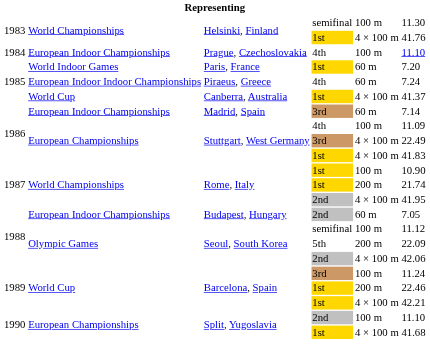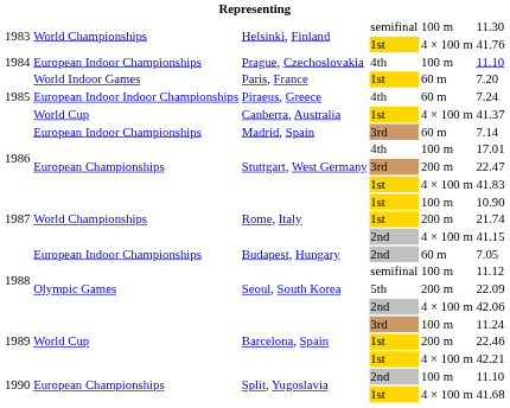 <table>
 <tr>
 <th colspan="6">Representing </th>
 </tr>
 <tr>
 <td rowspan=2>1983</td>
 <td rowspan=2><a href='#'>World Championships</a></td>
 <td rowspan=2><a href='#'>Helsinki</a>, <a href='#'>Finland</a></td>
 <td>semifinal</td>
 <td>100 m</td>
 <td>11.30</td>
 </tr>
 <tr>
 <td bgcolor=gold>1st</td>
 <td>4 × 100 m</td>
 <td>41.76</td>
 </tr>
 <tr>
 <td>1984</td>
 <td><a href='#'>European Indoor Championships</a></td>
 <td><a href='#'>Prague</a>, <a href='#'>Czechoslovakia</a></td>
 <td>4th</td>
 <td>100 m</td>
 <td><a href='#'>11.10</a></td>
 </tr>
 <tr>
 <td rowspan=3>1985</td>
 <td><a href='#'>World Indoor Games</a></td>
 <td><a href='#'>Paris</a>, <a href='#'>France</a></td>
 <td bgcolor=gold>1st</td>
 <td>60 m</td>
 <td>7.20</td>
 </tr>
 <tr>
 <td><a href='#'>European Indoor Indoor Championships</a></td>
 <td><a href='#'>Piraeus</a>, <a href='#'>Greece</a></td>
 <td>4th</td>
 <td>60 m</td>
 <td>7.24</td>
 </tr>
 <tr>
 <td><a href='#'>World Cup</a></td>
 <td><a href='#'>Canberra</a>, <a href='#'>Australia</a></td>
 <td bgcolor=gold>1st</td>
 <td>4 × 100 m</td>
 <td>41.37</td>
 </tr>
 <tr>
 <td rowspan=4>1986</td>
 <td><a href='#'>European Indoor Championships</a></td>
 <td><a href='#'>Madrid</a>, <a href='#'>Spain</a></td>
 <td bgcolor=cc9966>3rd</td>
 <td>60 m</td>
 <td>7.14</td>
 </tr>
 <tr>
 <td rowspan=3><a href='#'>European Championships</a></td>
 <td rowspan=3><a href='#'>Stuttgart</a>, <a href='#'>West Germany</a></td>
 <td>4th</td>
 <td>100 m</td>
-<td>11.09</td>
+<td>17.01</td>
 </tr>
 <tr>
 <td bgcolor=cc9966>3rd</td>
-<td>4 × 100 m</td>
-<td>22.49</td>
+<td>200 m</td>
+<td>22.47</td>
 </tr>
 <tr>
 <td bgcolor=gold>1st</td>
 <td>4 × 100 m</td>
 <td>41.83</td>
 </tr>
 <tr>
 <td rowspan=3>1987</td>
 <td rowspan=3><a href='#'>World Championships</a></td>
 <td rowspan=3><a href='#'>Rome</a>, <a href='#'>Italy</a></td>
 <td bgcolor=gold>1st</td>
 <td>100 m</td>
 <td>10.90</td>
 </tr>
 <tr>
 <td bgcolor=gold>1st</td>
 <td>200 m</td>
 <td>21.74</td>
 </tr>
 <tr>
 <td bgcolor=silver>2nd</td>
 <td>4 × 100 m</td>
-<td>41.95</td>
+<td>41.15</td>
 </tr>
 <tr>
 <td rowspan=4>1988</td>
 <td><a href='#'>European Indoor Championships</a></td>
 <td><a href='#'>Budapest</a>, <a href='#'>Hungary</a></td>
 <td bgcolor=silver>2nd</td>
 <td>60 m</td>
 <td>7.05</td>
 </tr>
 <tr>
 <td rowspan=3><a href='#'>Olympic Games</a></td>
 <td rowspan=3><a href='#'>Seoul</a>, <a href='#'>South Korea</a></td>
 <td>semifinal</td>
 <td>100 m</td>
 <td>11.12</td>
 </tr>
 <tr>
 <td>5th</td>
 <td>200 m</td>
 <td>22.09</td>
 </tr>
 <tr>
 <td bgcolor=silver>2nd</td>
 <td>4 × 100 m</td>
 <td>42.06</td>
 </tr>
 <tr>
 <td rowspan=3>1989</td>
 <td rowspan=3><a href='#'>World Cup</a></td>
 <td rowspan=3><a href='#'>Barcelona</a>, <a href='#'>Spain</a></td>
 <td bgcolor=cc9966>3rd</td>
 <td>100 m</td>
 <td>11.24</td>
 </tr>
 <tr>
 <td bgcolor=gold>1st</td>
 <td>200 m</td>
 <td>22.46</td>
 </tr>
 <tr>
 <td bgcolor=gold>1st</td>
 <td>4 × 100 m</td>
 <td>42.21</td>
 </tr>
 <tr>
 <td rowspan=2>1990</td>
 <td rowspan=2><a href='#'>European Championships</a></td>
 <td rowspan=2><a href='#'>Split</a>, <a href='#'>Yugoslavia</a></td>
 <td bgcolor=silver>2nd</td>
 <td>100 m</td>
 <td>11.10</td>
 </tr>
 <tr>
 <td bgcolor=gold>1st</td>
 <td>4 × 100 m</td>
 <td>41.68</td>
 </tr>
 <tr>
 </tr>
 </table>
